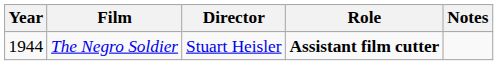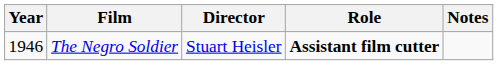 <table class="wikitable">
 <tr>
 <th>Year</th>
 <th>Film</th>
 <th>Director</th>
 <th>Role</th>
 <th>Notes</th>
 </tr>
 <tr>
-<td>1944</td>
+<td>1946</td>
 <td><em><a href='#'>The Negro Soldier</a></em></td>
 <td><a href='#'>Stuart Heisler</a></td>
 <td><strong>Assistant film cutter</strong></td>
 <td><small></small></td>
 </tr>
 </table>
